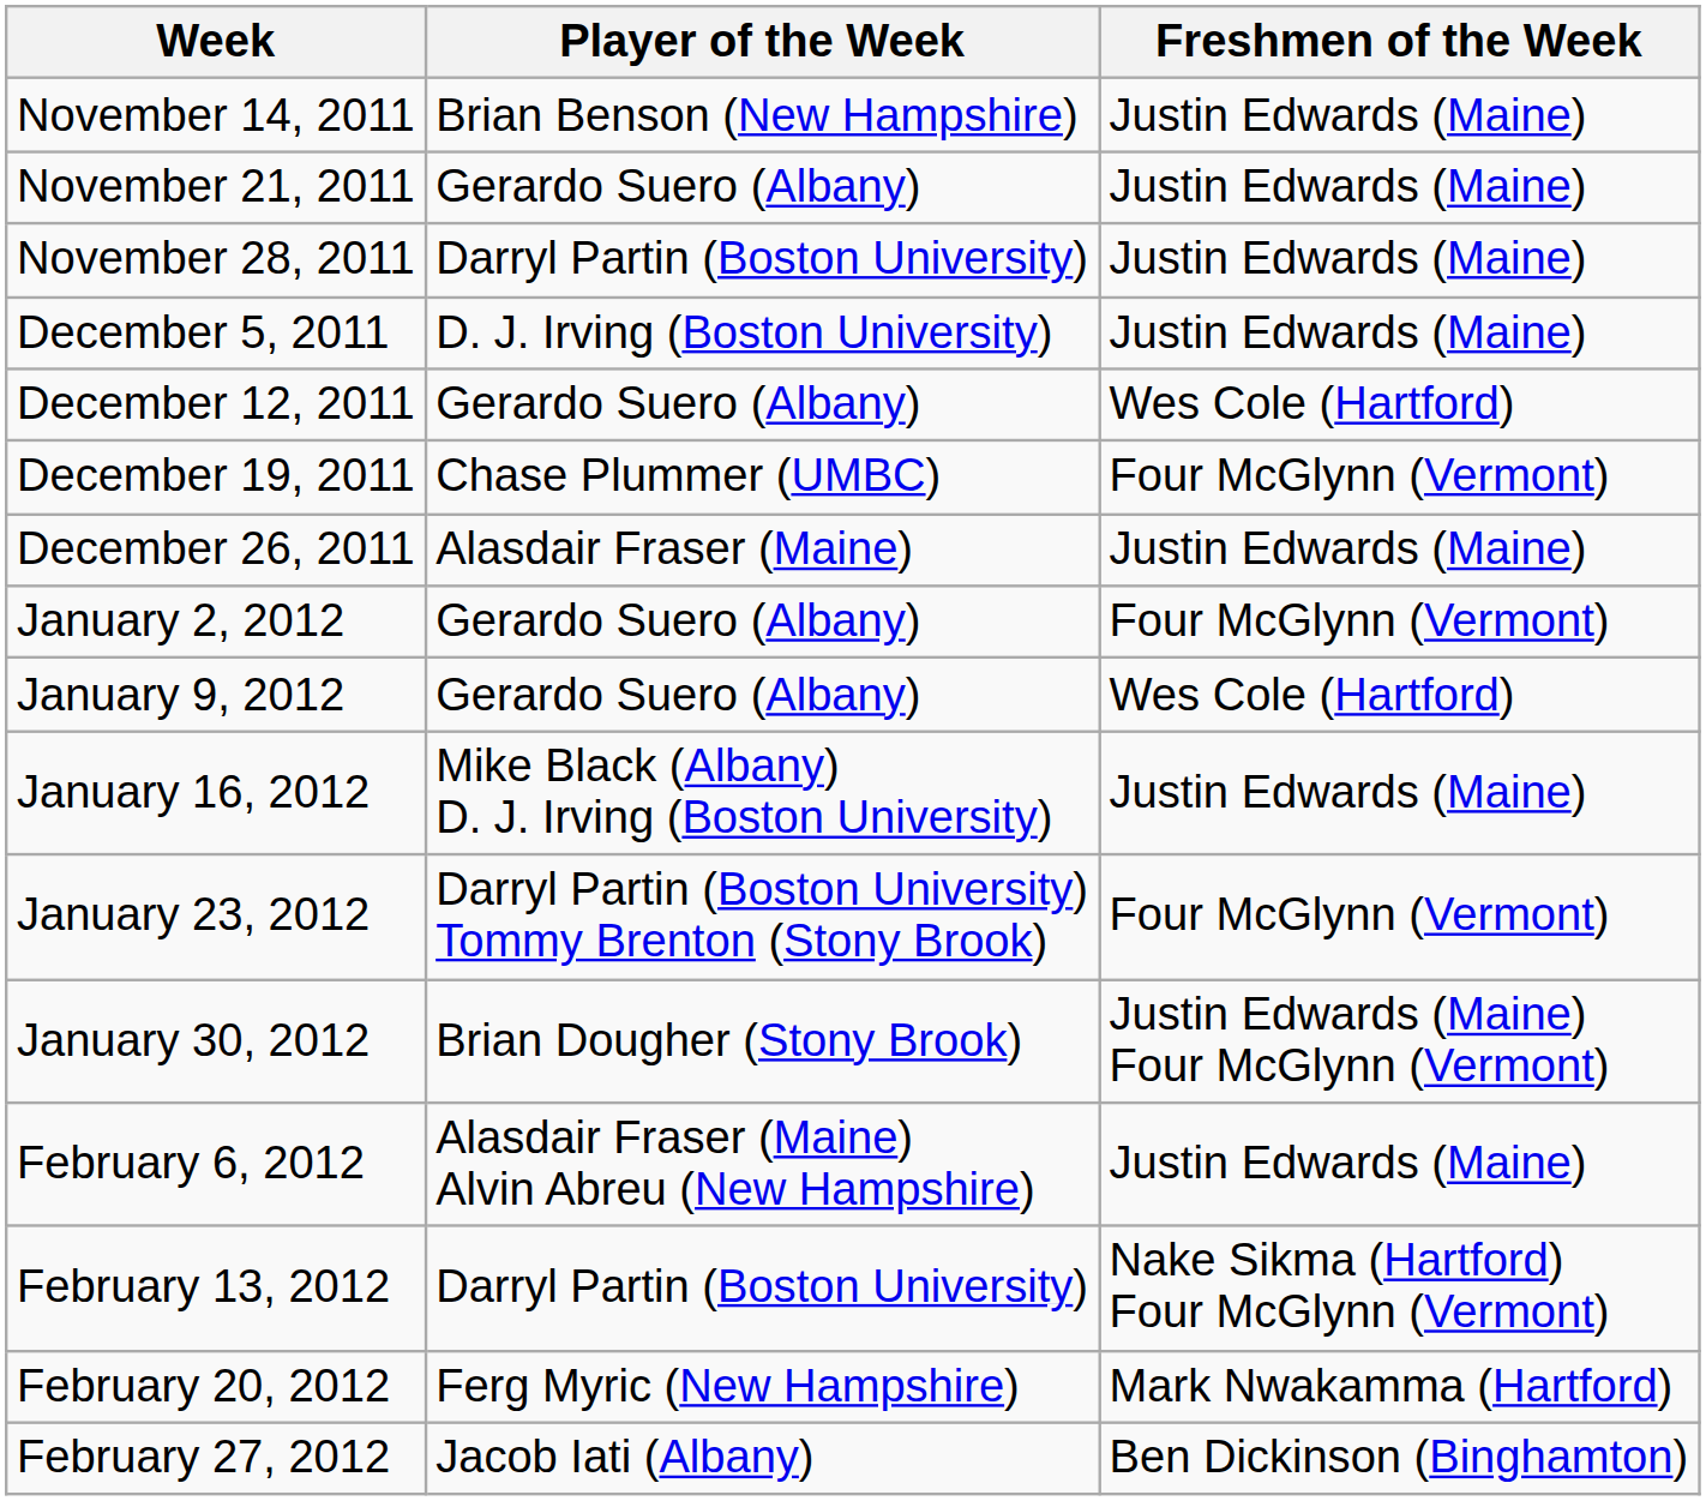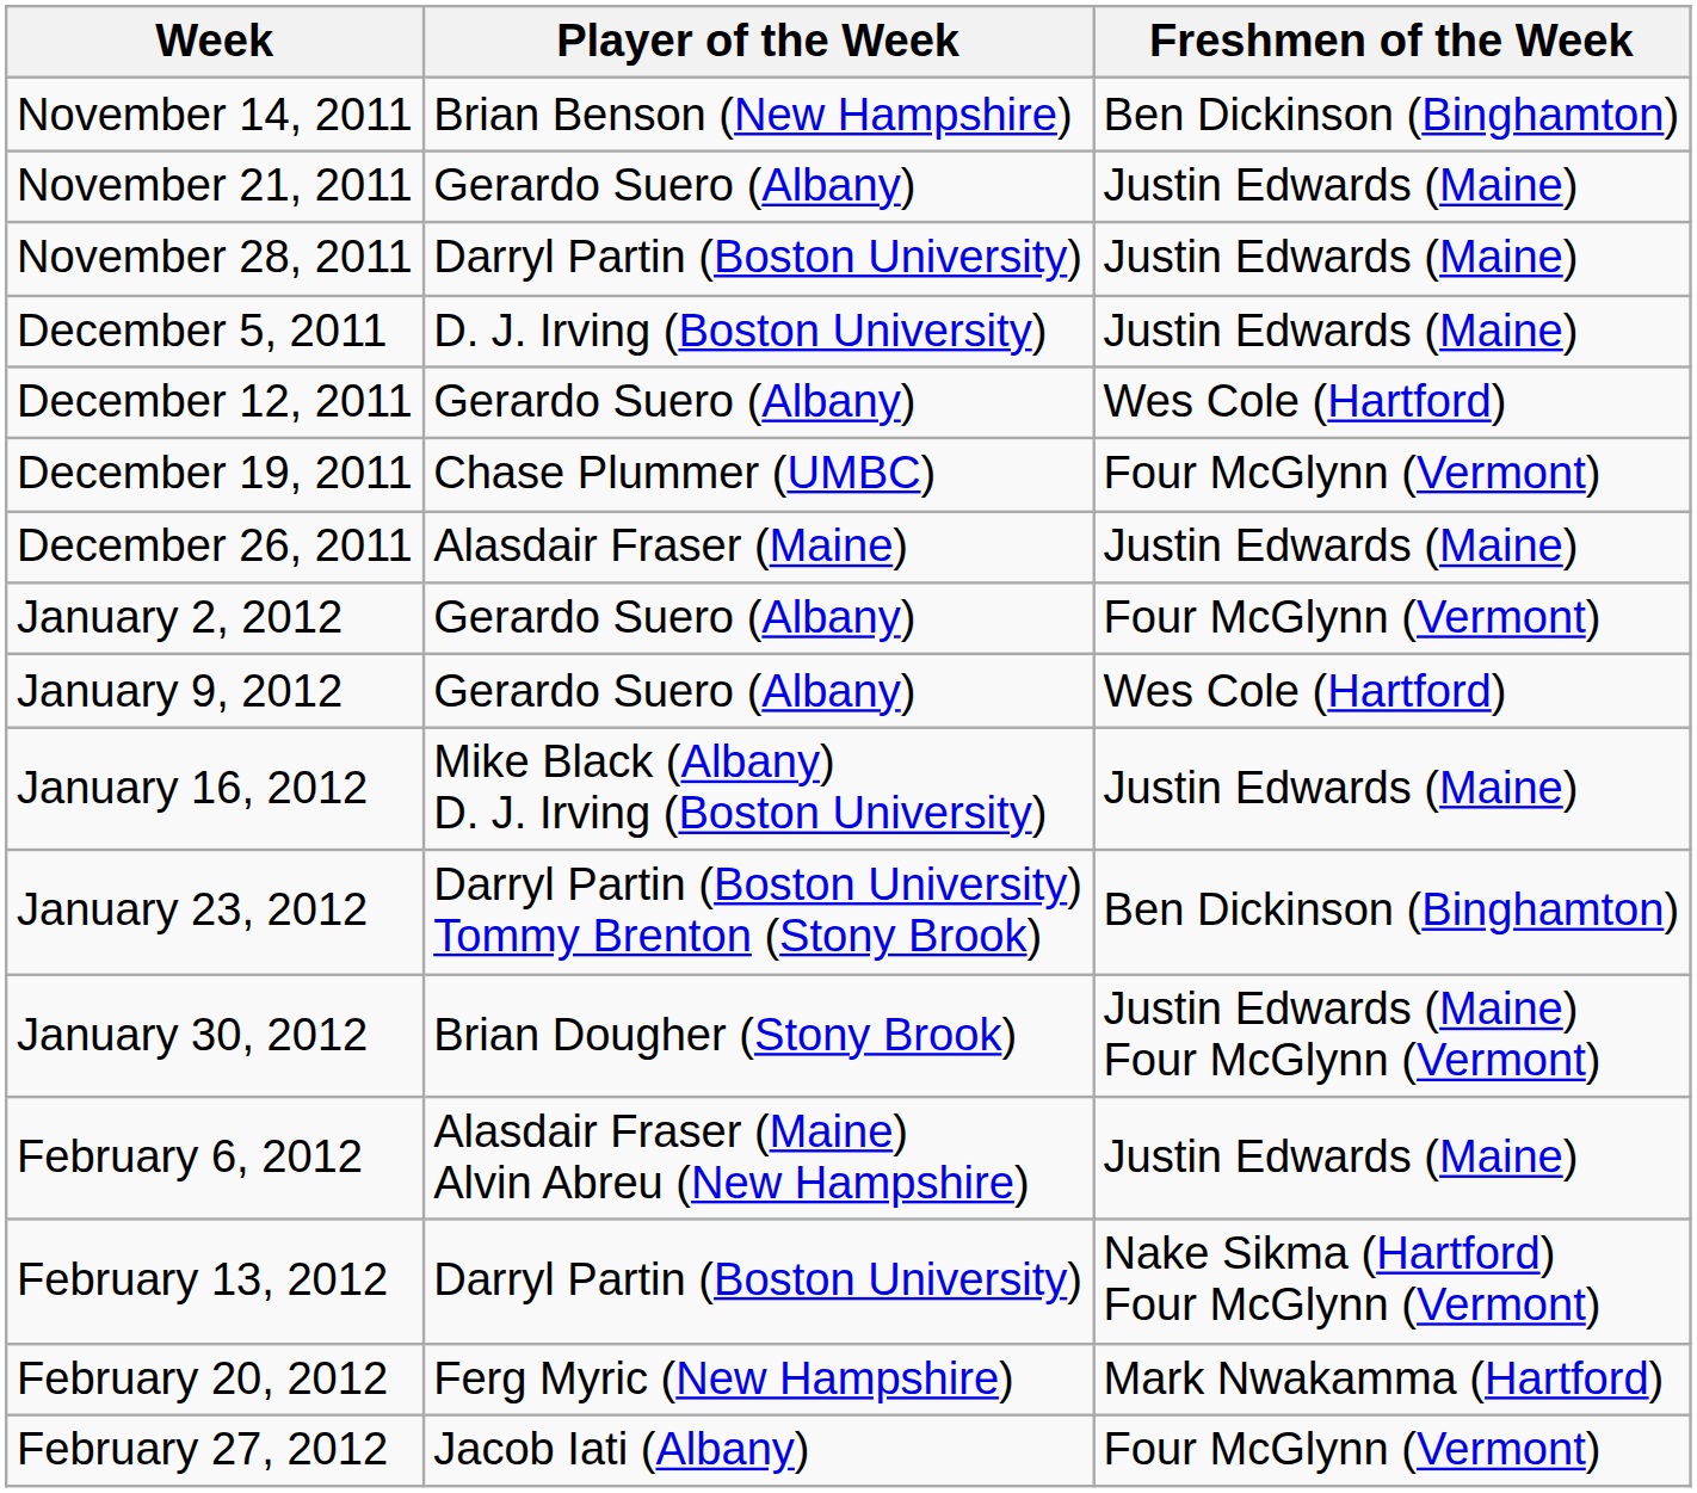 <table class="wikitable">
 <tr>
 <th>Week</th>
 <th>Player of the Week</th>
 <th>Freshmen of the Week</th>
 </tr>
 <tr>
 <td>November 14, 2011</td>
 <td>Brian Benson (<a href='#'>New Hampshire</a>)</td>
-<td>Justin Edwards (<a href='#'>Maine</a>)</td>
+<td>Ben Dickinson (<a href='#'>Binghamton</a>)</td>
 </tr>
 <tr>
 <td>November 21, 2011</td>
 <td>Gerardo Suero (<a href='#'>Albany</a>)</td>
 <td>Justin Edwards (<a href='#'>Maine</a>)</td>
 </tr>
 <tr>
 <td>November 28, 2011</td>
 <td>Darryl Partin (<a href='#'>Boston University</a>)</td>
 <td>Justin Edwards (<a href='#'>Maine</a>)</td>
 </tr>
 <tr>
 <td>December 5, 2011</td>
 <td>D. J. Irving (<a href='#'>Boston University</a>)</td>
 <td>Justin Edwards (<a href='#'>Maine</a>)</td>
 </tr>
 <tr>
 <td>December 12, 2011</td>
 <td>Gerardo Suero (<a href='#'>Albany</a>)</td>
 <td>Wes Cole (<a href='#'>Hartford</a>)</td>
 </tr>
 <tr>
 <td>December 19, 2011</td>
 <td>Chase Plummer (<a href='#'>UMBC</a>)</td>
 <td>Four McGlynn (<a href='#'>Vermont</a>)</td>
 </tr>
 <tr>
 <td>December 26, 2011</td>
 <td>Alasdair Fraser (<a href='#'>Maine</a>)</td>
 <td>Justin Edwards (<a href='#'>Maine</a>)</td>
 </tr>
 <tr>
 <td>January 2, 2012</td>
 <td>Gerardo Suero (<a href='#'>Albany</a>)</td>
 <td>Four McGlynn (<a href='#'>Vermont</a>)</td>
 </tr>
 <tr>
 <td>January 9, 2012</td>
 <td>Gerardo Suero (<a href='#'>Albany</a>)</td>
 <td>Wes Cole (<a href='#'>Hartford</a>)</td>
 </tr>
 <tr>
 <td>January 16, 2012</td>
 <td>Mike Black (<a href='#'>Albany</a>)<br>D. J. Irving (<a href='#'>Boston University</a>)</td>
 <td>Justin Edwards (<a href='#'>Maine</a>)</td>
 </tr>
 <tr>
 <td>January 23, 2012</td>
 <td>Darryl Partin (<a href='#'>Boston University</a>)<br><a href='#'>Tommy Brenton</a> (<a href='#'>Stony Brook</a>)</td>
-<td>Four McGlynn (<a href='#'>Vermont</a>)</td>
+<td>Ben Dickinson (<a href='#'>Binghamton</a>)</td>
 </tr>
 <tr>
 <td>January 30, 2012</td>
 <td>Brian Dougher (<a href='#'>Stony Brook</a>)</td>
 <td>Justin Edwards (<a href='#'>Maine</a>)<br>Four McGlynn (<a href='#'>Vermont</a>)</td>
 </tr>
 <tr>
 <td>February 6, 2012</td>
 <td>Alasdair Fraser (<a href='#'>Maine</a>)<br>Alvin Abreu (<a href='#'>New Hampshire</a>)</td>
 <td>Justin Edwards (<a href='#'>Maine</a>)</td>
 </tr>
 <tr>
 <td>February 13, 2012</td>
 <td>Darryl Partin (<a href='#'>Boston University</a>)</td>
 <td>Nake Sikma (<a href='#'>Hartford</a>)<br>Four McGlynn (<a href='#'>Vermont</a>)</td>
 </tr>
 <tr>
 <td>February 20, 2012</td>
 <td>Ferg Myric (<a href='#'>New Hampshire</a>)</td>
 <td>Mark Nwakamma (<a href='#'>Hartford</a>)</td>
 </tr>
 <tr>
 <td>February 27, 2012</td>
 <td>Jacob Iati (<a href='#'>Albany</a>)</td>
-<td>Ben Dickinson (<a href='#'>Binghamton</a>)</td>
+<td>Four McGlynn (<a href='#'>Vermont</a>)</td>
 </tr>
 </table>
